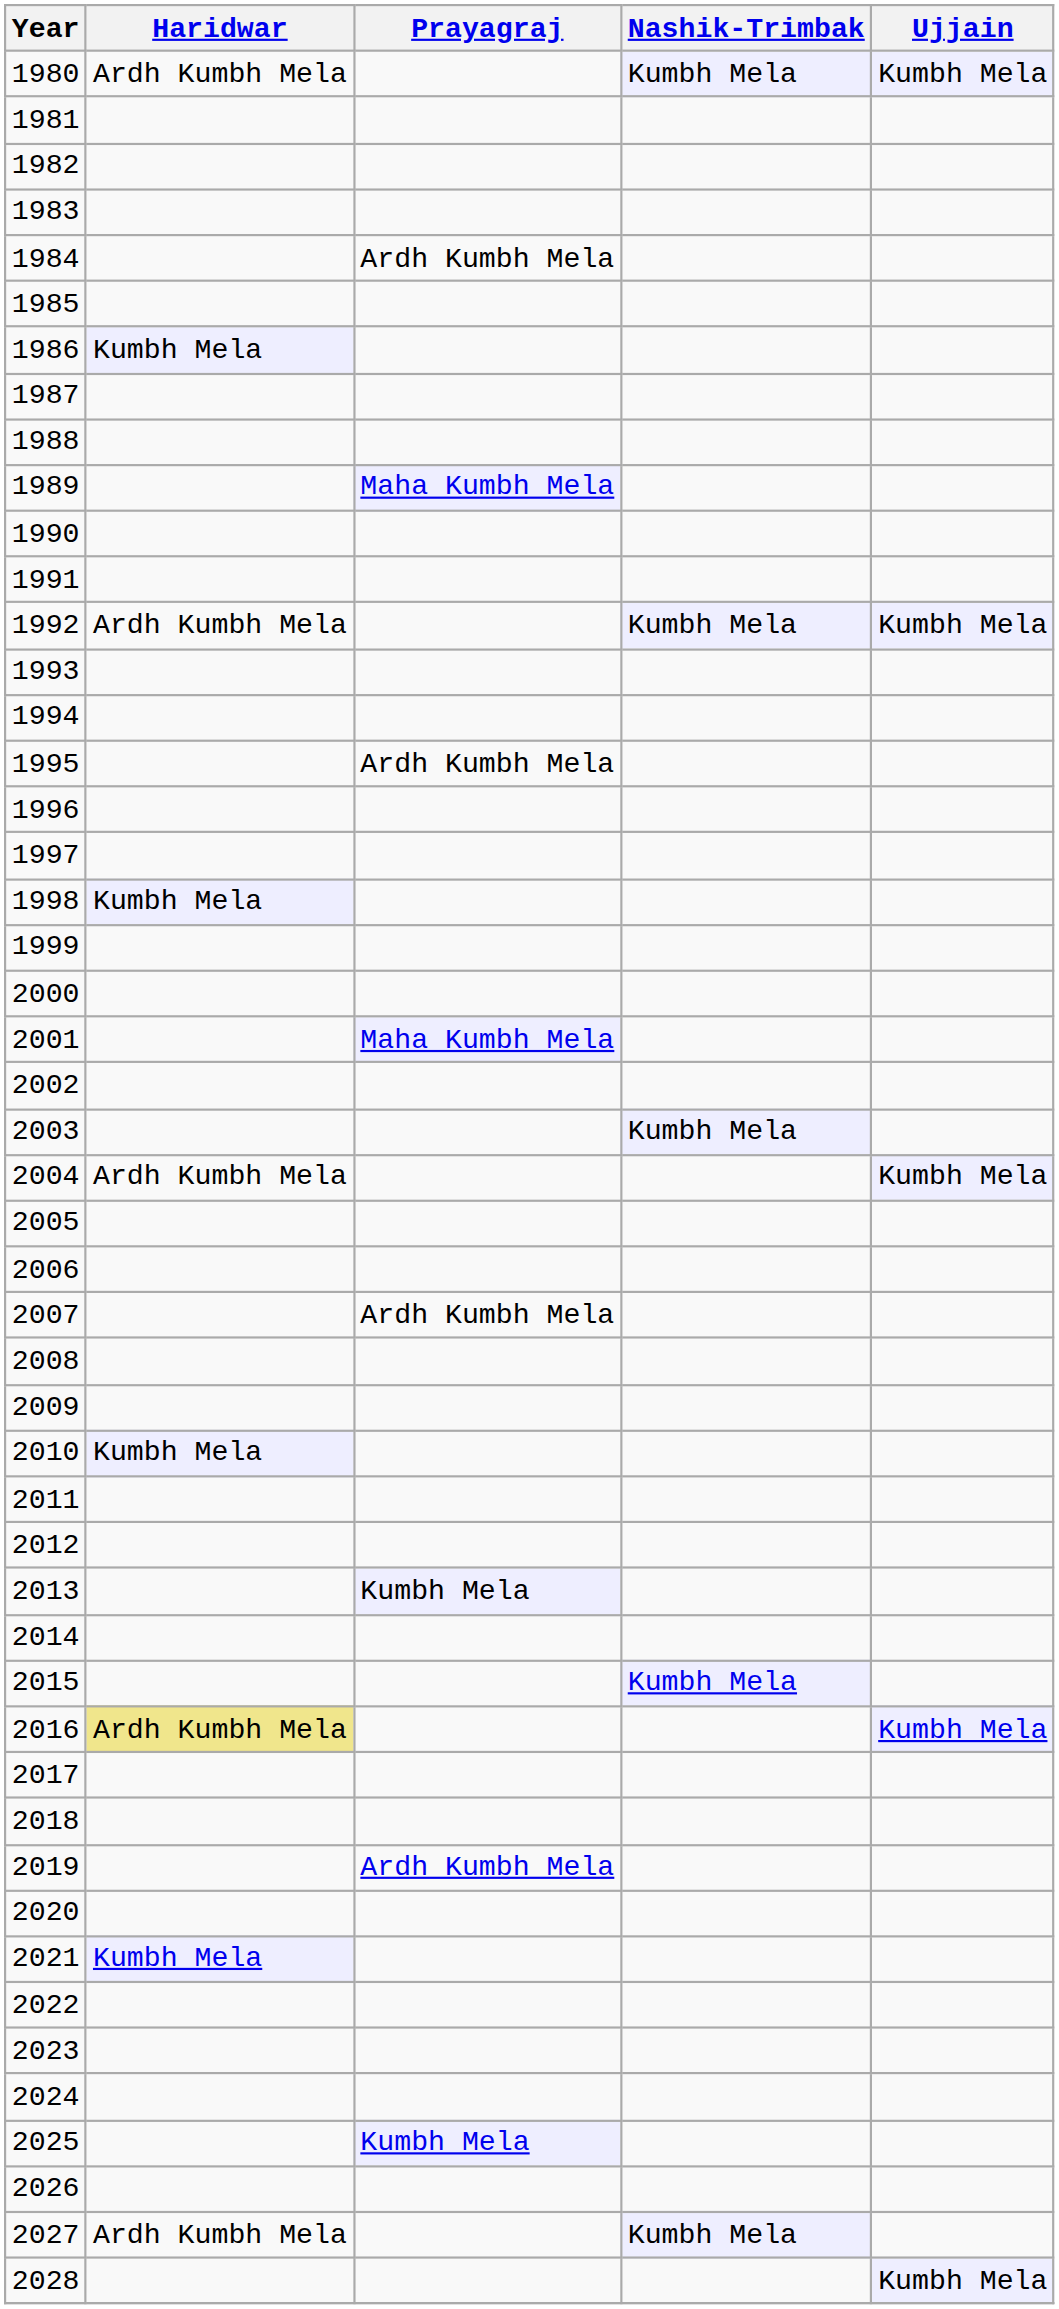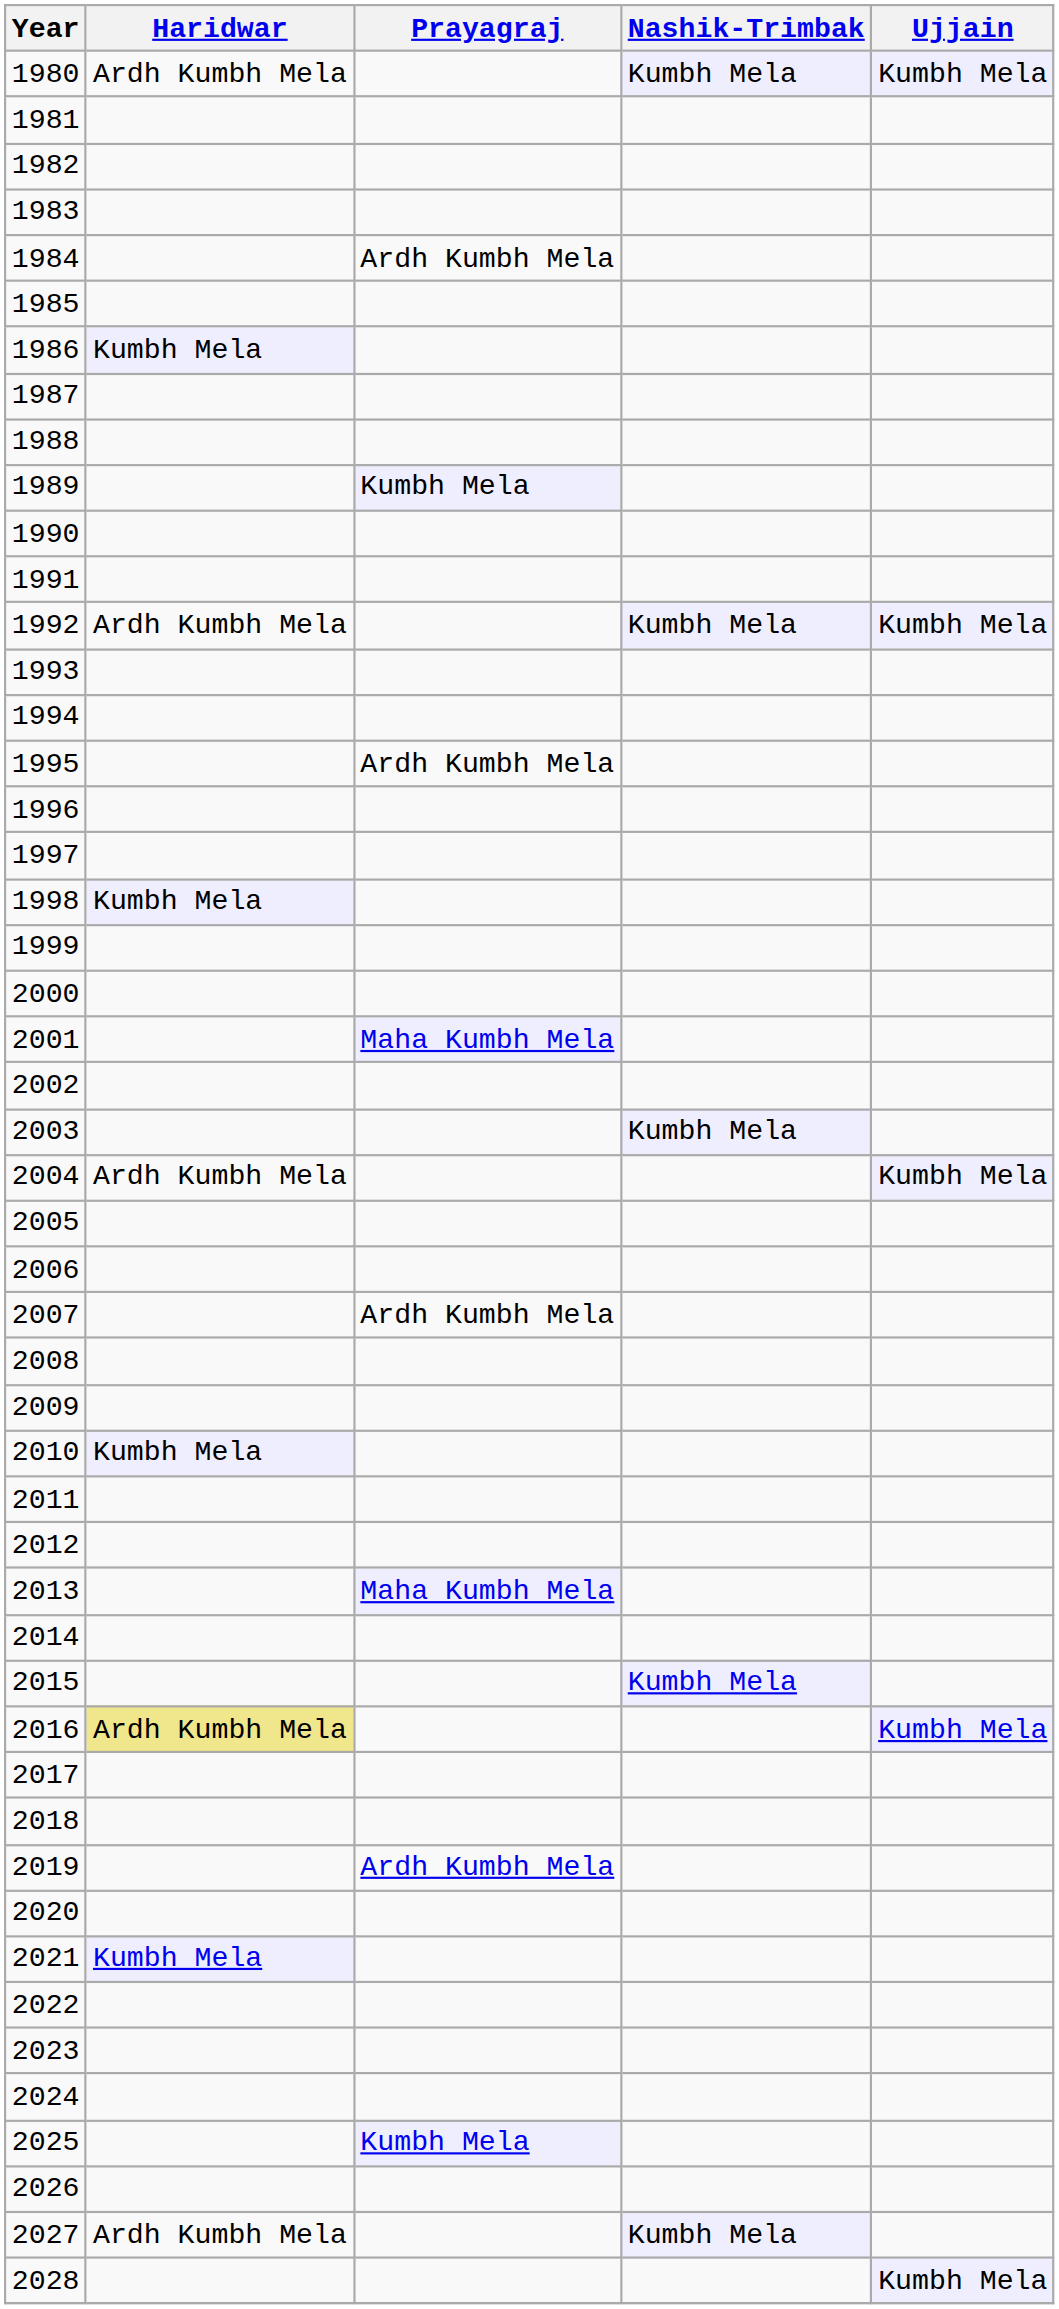 <table class="wikitable sortable mw-collapsible mw-expanded">
 <tr>
 <th>Year</th>
 <th><a href='#'>Haridwar</a></th>
 <th><a href='#'>Prayagraj</a></th>
 <th><a href='#'>Nashik-Trimbak</a></th>
 <th><a href='#'>Ujjain</a></th>
 </tr>
 <tr>
 <td>1980</td>
 <td>Ardh Kumbh Mela</td>
 <td></td>
 <td style="background-color: #eeeeff">Kumbh Mela</td>
 <td style="background-color: #eeeeff">Kumbh Mela</td>
 </tr>
 <tr>
 <td>1981</td>
 <td></td>
 <td></td>
 <td></td>
 <td></td>
 </tr>
 <tr>
 <td>1982</td>
 <td></td>
 <td></td>
 <td></td>
 <td></td>
 </tr>
 <tr>
 <td>1983</td>
 <td></td>
 <td></td>
 <td></td>
 <td></td>
 </tr>
 <tr>
 <td>1984</td>
 <td></td>
 <td>Ardh Kumbh Mela</td>
 <td></td>
 <td></td>
 </tr>
 <tr>
 <td>1985</td>
 <td></td>
 <td></td>
 <td></td>
 <td></td>
 </tr>
 <tr>
 <td>1986</td>
 <td style="background-color: #eeeeff">Kumbh Mela</td>
 <td></td>
 <td></td>
 <td></td>
 </tr>
 <tr>
 <td>1987</td>
 <td></td>
 <td></td>
 <td></td>
 <td></td>
 </tr>
 <tr>
 <td>1988</td>
 <td></td>
 <td></td>
 <td></td>
 <td></td>
 </tr>
 <tr>
 <td>1989</td>
 <td></td>
-<td style="background-color: #eeeeff"><a href='#'>Maha Kumbh Mela</a></td>
+<td style="background-color: #eeeeff">Kumbh Mela</td>
 <td></td>
 <td></td>
 </tr>
 <tr>
 <td>1990</td>
 <td></td>
 <td></td>
 <td></td>
 <td></td>
 </tr>
 <tr>
 <td>1991</td>
 <td></td>
 <td></td>
 <td></td>
 <td></td>
 </tr>
 <tr>
 <td>1992</td>
 <td>Ardh Kumbh Mela</td>
 <td></td>
 <td style="background-color: #eeeeff">Kumbh Mela</td>
 <td style="background-color: #eeeeff">Kumbh Mela</td>
 </tr>
 <tr>
 <td>1993</td>
 <td></td>
 <td></td>
 <td></td>
 <td></td>
 </tr>
 <tr>
 <td>1994</td>
 <td></td>
 <td></td>
 <td></td>
 <td></td>
 </tr>
 <tr>
 <td>1995</td>
 <td></td>
 <td>Ardh Kumbh Mela</td>
 <td></td>
 <td></td>
 </tr>
 <tr>
 <td>1996</td>
 <td></td>
 <td></td>
 <td></td>
 <td></td>
 </tr>
 <tr>
 <td>1997</td>
 <td></td>
 <td></td>
 <td></td>
 <td></td>
 </tr>
 <tr>
 <td>1998</td>
 <td style="background-color: #eeeeff">Kumbh Mela</td>
 <td></td>
 <td></td>
 <td></td>
 </tr>
 <tr>
 <td>1999</td>
 <td></td>
 <td></td>
 <td></td>
 <td></td>
 </tr>
 <tr>
 <td>2000</td>
 <td></td>
 <td></td>
 <td></td>
 <td></td>
 </tr>
 <tr>
 <td>2001</td>
 <td></td>
 <td style="background-color: #eeeeff"><a href='#'>Maha Kumbh Mela</a></td>
 <td></td>
 <td></td>
 </tr>
 <tr>
 <td>2002</td>
 <td></td>
 <td></td>
 <td></td>
 <td></td>
 </tr>
 <tr>
 <td>2003</td>
 <td></td>
 <td></td>
 <td style="background-color: #eeeeff">Kumbh Mela</td>
 <td></td>
 </tr>
 <tr>
 <td>2004</td>
 <td>Ardh Kumbh Mela</td>
 <td></td>
 <td></td>
 <td style="background-color: #eeeeff">Kumbh Mela</td>
 </tr>
 <tr>
 <td>2005</td>
 <td></td>
 <td></td>
 <td></td>
 <td></td>
 </tr>
 <tr>
 <td>2006</td>
 <td></td>
 <td></td>
 <td></td>
 <td></td>
 </tr>
 <tr>
 <td>2007</td>
 <td></td>
 <td>Ardh Kumbh Mela</td>
 <td></td>
 <td></td>
 </tr>
 <tr>
 <td>2008</td>
 <td></td>
 <td></td>
 <td></td>
 <td></td>
 </tr>
 <tr>
 <td>2009</td>
 <td></td>
 <td></td>
 <td></td>
 <td></td>
 </tr>
 <tr>
 <td>2010</td>
 <td style="background-color: #eeeeff">Kumbh Mela</td>
 <td></td>
 <td></td>
 <td></td>
 </tr>
 <tr>
 <td>2011</td>
 <td></td>
 <td></td>
 <td></td>
 <td></td>
 </tr>
 <tr>
 <td>2012</td>
 <td></td>
 <td></td>
 <td></td>
 <td></td>
 </tr>
 <tr>
 <td>2013</td>
 <td></td>
-<td style="background-color: #eeeeff">Kumbh Mela</td>
+<td style="background-color: #eeeeff"><a href='#'>Maha Kumbh Mela</a></td>
 <td></td>
 <td></td>
 </tr>
 <tr>
 <td>2014</td>
 <td></td>
 <td></td>
 <td></td>
 <td></td>
 </tr>
 <tr>
 <td>2015</td>
 <td></td>
 <td></td>
 <td style="background-color: #eeeeff"><a href='#'>Kumbh Mela</a></td>
 <td></td>
 </tr>
 <tr>
 <td>2016</td>
 <td style="background: khaki;">Ardh Kumbh Mela</td>
 <td></td>
 <td></td>
 <td style="background-color: #eeeeff"><a href='#'>Kumbh Mela</a></td>
 </tr>
 <tr>
 <td>2017</td>
 <td></td>
 <td></td>
 <td></td>
 <td></td>
 </tr>
 <tr>
 <td>2018</td>
 <td></td>
 <td></td>
 <td></td>
 <td></td>
 </tr>
 <tr>
 <td>2019</td>
 <td></td>
 <td><a href='#'>Ardh Kumbh Mela</a></td>
 <td></td>
 <td></td>
 </tr>
 <tr>
 <td>2020</td>
 <td></td>
 <td></td>
 <td></td>
 <td></td>
 </tr>
 <tr>
 <td>2021</td>
 <td style="background-color: #eeeeff"><a href='#'>Kumbh Mela</a></td>
 <td></td>
 <td></td>
 <td></td>
 </tr>
 <tr>
 <td>2022</td>
 <td></td>
 <td></td>
 <td></td>
 <td></td>
 </tr>
 <tr>
 <td>2023</td>
 <td></td>
 <td></td>
 <td></td>
 <td></td>
 </tr>
 <tr>
 <td>2024</td>
 <td></td>
 <td></td>
 <td></td>
 <td></td>
 </tr>
 <tr>
 <td>2025</td>
 <td></td>
 <td style="background-color: #eeeeff"><a href='#'>Kumbh Mela</a></td>
 <td></td>
 <td></td>
 </tr>
 <tr>
 <td>2026</td>
 <td></td>
 <td></td>
 <td></td>
 <td></td>
 </tr>
 <tr>
 <td>2027</td>
 <td>Ardh Kumbh Mela</td>
 <td></td>
 <td style="background-color: #eeeeff">Kumbh Mela</td>
 <td></td>
 </tr>
 <tr>
 <td>2028</td>
 <td></td>
 <td></td>
 <td></td>
 <td style="background-color: #eeeeff">Kumbh Mela</td>
 </tr>
 <tr>
 </tr>
 </table>
